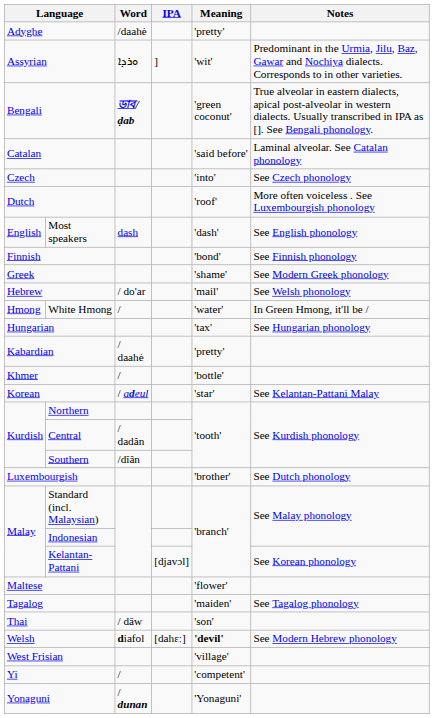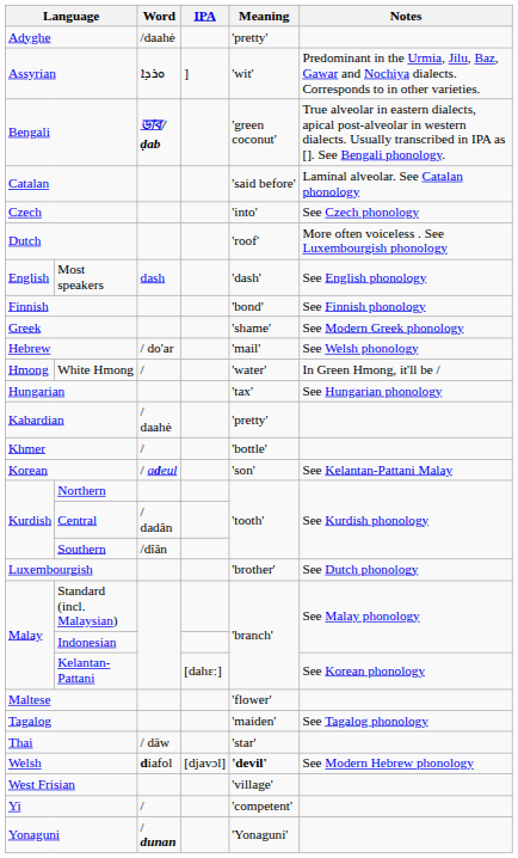 <table class="wikitable">
 <tr>
 <th colspan="2">Language</th>
 <th>Word</th>
 <th><a href='#'>IPA</a></th>
 <th>Meaning</th>
 <th>Notes</th>
 </tr>
 <tr>
 <td colspan="2"><a href='#'>Adyghe</a></td>
 <td>/daahė</td>
 <td></td>
 <td>'pretty'</td>
 <td></td>
 </tr>
 <tr>
 <td colspan="2"><a href='#'>Assyrian</a></td>
 <td>ܘܪܕܐ </td>
 <td>]</td>
 <td>'wit'</td>
 <td>Predominant in the <a href='#'>Urmia</a>, <a href='#'>Jilu</a>, <a href='#'>Baz</a>, <a href='#'>Gawar</a> and <a href='#'>Nochiya</a> dialects. Corresponds to  in other varieties.</td>
 </tr>
 <tr>
 <td colspan="2"><a href='#'>Bengali</a></td>
 <td><a href='#'><strong><em>ডা<strong>ব<em></a>/ḍab</td>
 <td></td>
 <td>'green coconut'</td>
 <td>True alveolar in eastern dialects, apical post-alveolar in western dialects. Usually transcribed in IPA as []. See <a href='#'>Bengali phonology</a>.</td>
 </tr>
 <tr>
 <td colspan="2"><a href='#'>Catalan</a></td>
 <td></td>
 <td></td>
 <td>'said before'</td>
 <td colspan="3">Laminal alveolar. See <a href='#'>Catalan phonology</a></td>
 </tr>
 <tr>
 <td colspan="2"><a href='#'>Czech</a></td>
 <td></td>
 <td></td>
 <td>'into'</td>
 <td>See <a href='#'>Czech phonology</a></td>
 </tr>
 <tr>
 <td colspan="2"><a href='#'>Dutch</a></td>
 <td></td>
 <td></td>
 <td>'roof'</td>
 <td>More often voiceless . See <a href='#'>Luxembourgish phonology</a></td>
 </tr>
 <tr>
 <td><a href='#'>English</a></td>
 <td>Most speakers</td>
 <td><a href='#'></em></strong>d</strong>ash</em></a></td>
 <td></td>
 <td>'dash'</td>
 <td>See <a href='#'>English phonology</a></td>
 </tr>
 <tr>
 <td colspan="2"><a href='#'>Finnish</a></td>
 <td></td>
 <td></td>
 <td>'bond'</td>
 <td>See <a href='#'>Finnish phonology</a></td>
 </tr>
 <tr>
 <td colspan="2"><a href='#'>Greek</a></td>
 <td></td>
 <td></td>
 <td>'shame'</td>
 <td>See <a href='#'>Modern Greek phonology</a></td>
 </tr>
 <tr>
 <td colspan="2"><a href='#'>Hebrew</a></td>
 <td>/ do'ar</td>
 <td></td>
 <td>'mail'</td>
 <td>See <a href='#'>Welsh phonology</a></td>
 </tr>
 <tr>
 <td rowspan="1"><a href='#'>Hmong</a></td>
 <td>White Hmong</td>
 <td> / </td>
 <td></td>
 <td>'water'</td>
 <td>In Green Hmong, it'll be  /  </td>
 </tr>
 <tr>
 <td colspan="2"><a href='#'>Hungarian</a></td>
 <td></td>
 <td></td>
 <td>'tax'</td>
 <td>See <a href='#'>Hungarian phonology</a></td>
 </tr>
 <tr>
 <td colspan="2"><a href='#'>Kabardian</a></td>
 <td>/ daahė</td>
 <td></td>
 <td>'pretty'</td>
 <td ! colspan="2"></td>
 </tr>
 <tr>
 <td colspan=2><a href='#'>Khmer</a></td>
 <td> / </td>
 <td></td>
 <td>'bottle'</td>
 <td></td>
 </tr>
 <tr>
 <td colspan="2"><a href='#'>Korean</a></td>
 <td> / <a href='#'><em>a<strong>d</strong>eul</em></a></td>
 <td></td>
-<td>'star'</td>
+<td>'son'</td>
 <td>See <a href='#'>Kelantan-Pattani Malay</a></td>
 </tr>
 <tr>
 <td rowspan="3"><a href='#'>Kurdish</a></td>
 <td><a href='#'>Northern</a></td>
 <td></td>
 <td></td>
 <td rowspan="3">'tooth'</td>
 <td rowspan="3">See <a href='#'>Kurdish phonology</a></td>
 </tr>
 <tr>
 <td><a href='#'>Central</a></td>
 <td>/ dadân</td>
 <td></td>
 </tr>
 <tr>
 <td><a href='#'>Southern</a></td>
 <td>/dîân</td>
 <td></td>
 </tr>
 <tr>
 <td colspan="2"><a href='#'>Luxembourgish</a></td>
 <td></td>
 <td></td>
 <td>'brother'</td>
 <td>See <a href='#'>Dutch phonology</a></td>
 </tr>
 <tr>
 <td rowspan="3"><a href='#'>Malay</a></td>
 <td>Standard (incl. <a href='#'>Malaysian</a>)</td>
 <td rowspan="3"></td>
 <td></td>
 <td rowspan="3">'branch'</td>
 <td rowspan="2">See <a href='#'>Malay phonology</a></td>
 </tr>
 <tr>
 <td><a href='#'>Indonesian</a></td>
 <td></td>
 </tr>
 <tr>
 <td><a href='#'>Kelantan-Pattani</a></td>
-<td>[djavɔl]</td>
+<td>[dahɛː]</td>
 <td>See <a href='#'>Korean phonology</a></td>
 </tr>
 <tr>
 <td colspan="2"><a href='#'>Maltese</a></td>
 <td></td>
 <td></td>
 <td>'flower'</td>
 <td></td>
 </tr>
 <tr>
 <td colspan="2"><a href='#'>Tagalog</a></td>
 <td></td>
 <td></td>
 <td>'maiden'</td>
 <td>See <a href='#'>Tagalog phonology</a></td>
 </tr>
 <tr>
 <td colspan="2"><a href='#'>Thai</a></td>
 <td>/ dāw</td>
 <td></td>
-<td>'son'</td>
+<td>'star'</td>
 <td></td>
 </tr>
 <tr>
 <td colspan="2"><a href='#'>Welsh</a></td>
 <td><strong>d</strong>iafol</td>
-<td>[dahɛː]</td>
+<td>[djavɔl]</td>
 <td><strong>'devil'</strong></td>
 <td>See <a href='#'>Modern Hebrew phonology</a></td>
 </tr>
 <tr>
 <td colspan="2"><a href='#'>West Frisian</a></td>
 <td></td>
 <td></td>
 <td>'village'</td>
 <td></td>
 </tr>
 <tr>
 <td colspan="2"><a href='#'>Yi</a></td>
 <td>/</td>
 <td></td>
 <td>'competent'</td>
 <td></td>
 </tr>
 <tr>
 <td colspan="2"><a href='#'>Yonaguni</a></td>
 <td> / <strong><em>d<strong>unan<em></td>
 <td></td>
 <td>'Yonaguni'</td>
 <td></td>
 </tr>
 </table>
